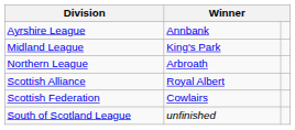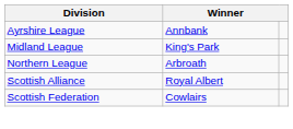 <table class="wikitable">
 <tr>
 <th width=230>Division</th>
 <th colspan= "2" width=180>Winner</th>
 </tr>
 <tr>
 <td><a href='#'>Ayrshire League</a></td>
 <td><a href='#'>Annbank</a></td>
 <td></td>
 </tr>
 <tr>
 <td><a href='#'>Midland League</a></td>
 <td><a href='#'>King's Park</a></td>
 <td></td>
 </tr>
 <tr>
 <td><a href='#'>Northern League</a></td>
 <td><a href='#'>Arbroath</a></td>
 <td></td>
 </tr>
 <tr>
 <td><a href='#'>Scottish Alliance</a></td>
 <td><a href='#'>Royal Albert</a></td>
 <td></td>
 </tr>
 <tr>
 <td><a href='#'>Scottish Federation</a></td>
 <td><a href='#'>Cowlairs</a></td>
 <td></td>
 </tr>
-<tr>
-<td><a href='#'>South of Scotland League</a></td>
-<td><em>unfinished</em></td>
-<td></td>
-</tr>
 </table>
